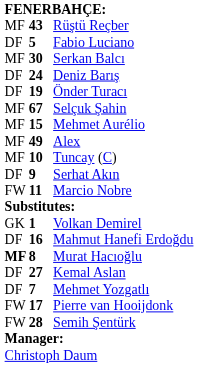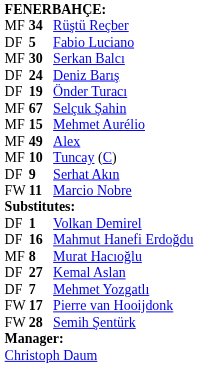 <table style="font-size:90%" cellspacing="0" cellpadding="0" align=center>
 <tr>
 <td colspan=4><strong>FENERBAHÇE:</strong></td>
 </tr>
 <tr>
 <th width=25></th>
 <th width=25></th>
 </tr>
 <tr>
 <td>MF</td>
-<td><strong>43</strong></td>
+<td><strong>34</strong></td>
 <td> <a href='#'>Rüştü Reçber</a></td>
 </tr>
 <tr>
 <td>DF</td>
 <td><strong>5</strong></td>
 <td> <a href='#'>Fabio Luciano</a></td>
 <td></td>
 </tr>
 <tr>
 <td>MF</td>
 <td><strong>30</strong></td>
 <td> <a href='#'>Serkan Balcı</a></td>
 <td></td>
 </tr>
 <tr>
 <td>DF</td>
 <td><strong>24</strong></td>
 <td> <a href='#'>Deniz Barış</a></td>
 </tr>
 <tr>
 <td>DF</td>
 <td><strong>19</strong></td>
 <td> <a href='#'>Önder Turacı</a></td>
 </tr>
 <tr>
 <td>MF</td>
 <td><strong>67</strong></td>
 <td> <a href='#'>Selçuk Şahin</a></td>
 <td></td>
 <td></td>
 </tr>
 <tr>
 <td>MF</td>
 <td><strong>15</strong></td>
 <td> <a href='#'>Mehmet Aurélio</a></td>
 </tr>
 <tr>
 <td>MF</td>
 <td><strong>49</strong></td>
 <td> <a href='#'>Alex</a></td>
 <td></td>
 </tr>
 <tr>
 <td>MF</td>
 <td><strong>10</strong></td>
 <td> <a href='#'>Tuncay</a> (<a href='#'>C</a>)</td>
 </tr>
 <tr>
 <td>DF</td>
 <td><strong>9</strong></td>
 <td> <a href='#'>Serhat Akın</a></td>
 <td></td>
 <td></td>
 </tr>
 <tr>
 <td>FW</td>
 <td><strong>11</strong></td>
 <td> <a href='#'>Marcio Nobre</a></td>
 </tr>
 <tr>
 <td colspan=3><strong>Substitutes:</strong></td>
 </tr>
 <tr>
-<td>GK</td>
+<td>DF</td>
 <td><strong>1</strong></td>
 <td> <a href='#'>Volkan Demirel</a></td>
 </tr>
 <tr>
 <td>DF</td>
 <td><strong>16</strong></td>
 <td> <a href='#'>Mahmut Hanefi Erdoğdu</a></td>
 </tr>
 <tr>
-<td><strong>MF</strong></td>
+<td>MF</td>
 <td><strong>8</strong></td>
 <td> <a href='#'>Murat Hacıoğlu</a></td>
 </tr>
 <tr>
 <td>DF</td>
 <td><strong>27</strong></td>
 <td> <a href='#'>Kemal Aslan</a></td>
 </tr>
 <tr>
 <td>DF</td>
 <td><strong>7</strong></td>
 <td> <a href='#'>Mehmet Yozgatlı</a></td>
 <td></td>
 <td></td>
 </tr>
 <tr>
 <td>FW</td>
 <td><strong>17</strong></td>
 <td> <a href='#'>Pierre van Hooijdonk</a></td>
 <td></td>
 <td></td>
 </tr>
 <tr>
 <td>FW</td>
 <td><strong>28</strong></td>
 <td> <a href='#'>Semih Şentürk</a></td>
 </tr>
 <tr>
 <td colspan=3><strong>Manager:</strong></td>
 </tr>
 <tr>
 <td colspan=4> <a href='#'>Christoph Daum</a></td>
 </tr>
 </table>
